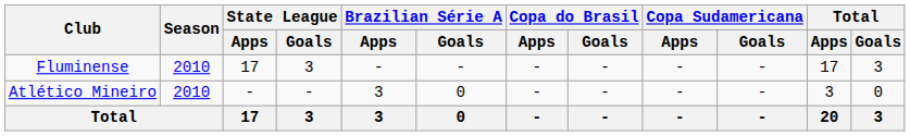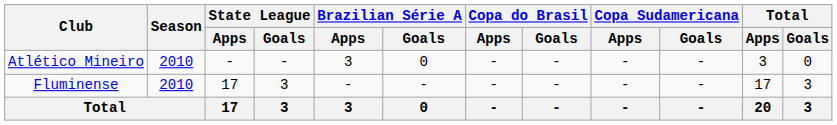 <table class="wikitable" style="text-align: center;">
 <tr>
 <th rowspan="2">Club</th>
 <th rowspan="2">Season</th>
 <th colspan="2">State League</th>
 <th colspan="2"><a href='#'>Brazilian Série A</a></th>
 <th colspan="2"><a href='#'>Copa do Brasil</a></th>
 <th colspan="2"><a href='#'>Copa Sudamericana</a></th>
 <th colspan="2">Total</th>
 </tr>
 <tr>
 <th>Apps</th>
 <th>Goals</th>
 <th>Apps</th>
 <th>Goals</th>
 <th>Apps</th>
 <th>Goals</th>
 <th>Apps</th>
 <th>Goals</th>
 <th>Apps</th>
 <th>Goals</th>
 </tr>
 <tr>
+<td rowspan="1" valign="center"><a href='#'>Atlético Mineiro</a></td>
+<td><a href='#'>2010</a></td>
+<td>-</td>
+<td>-</td>
+<td>3</td>
+<td>0</td>
+<td>-</td>
+<td>-</td>
+<td>-</td>
+<td>-</td>
+<td>3</td>
+<td>0</td>
+</tr>
+<tr>
 <td rowspan="1" valign="center"><a href='#'>Fluminense</a></td>
 <td><a href='#'>2010</a></td>
 <td>17</td>
 <td>3</td>
 <td>-</td>
 <td>-</td>
 <td>-</td>
 <td>-</td>
 <td>-</td>
 <td>-</td>
 <td>17</td>
 <td>3</td>
-</tr>
-<tr>
-<td rowspan="1" valign="center"><a href='#'>Atlético Mineiro</a></td>
-<td><a href='#'>2010</a></td>
-<td>-</td>
-<td>-</td>
-<td>3</td>
-<td>0</td>
-<td>-</td>
-<td>-</td>
-<td>-</td>
-<td>-</td>
-<td>3</td>
-<td>0</td>
 </tr>
 <tr>
 <th colspan="2"><strong>Total</strong></th>
 <th>17</th>
 <th>3</th>
 <th>3</th>
 <th>0</th>
 <th>-</th>
 <th>-</th>
 <th>-</th>
 <th>-</th>
 <th>20</th>
 <th>3</th>
 </tr>
 </table>
